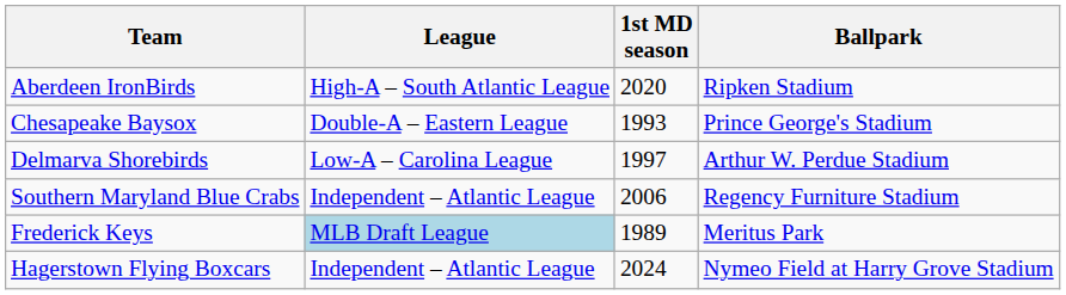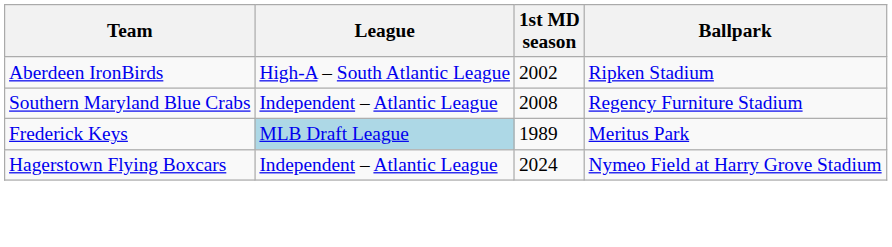 <table class="wikitable sortable">
 <tr>
 <th>Team</th>
 <th>League</th>
 <th>1st MD <br> season</th>
 <th>Ballpark</th>
 </tr>
 <tr>
 <td><a href='#'>Aberdeen IronBirds</a></td>
 <td><a href='#'>High-A</a> – <a href='#'>South Atlantic League</a></td>
-<td>2020</td>
+<td>2002</td>
 <td><a href='#'>Ripken Stadium</a></td>
-</tr>
-<tr>
-<td><a href='#'>Chesapeake Baysox</a></td>
-<td><a href='#'>Double-A</a> – <a href='#'>Eastern League</a></td>
-<td>1993</td>
-<td><a href='#'>Prince George's Stadium</a></td>
-</tr>
-<tr>
-<td><a href='#'>Delmarva Shorebirds</a></td>
-<td><a href='#'>Low-A</a> – <a href='#'>Carolina League</a></td>
-<td>1997</td>
-<td><a href='#'>Arthur W. Perdue Stadium</a></td>
 </tr>
 <tr>
 <td><a href='#'>Southern Maryland Blue Crabs</a></td>
 <td><a href='#'>Independent</a> – <a href='#'>Atlantic League</a></td>
-<td>2006</td>
+<td>2008</td>
 <td><a href='#'>Regency Furniture Stadium</a></td>
 </tr>
 <tr>
 <td><a href='#'>Frederick Keys</a></td>
 <td style="background: lightblue;"><a href='#'>MLB Draft League</a></td>
 <td>1989</td>
 <td><a href='#'>Meritus Park</a></td>
 </tr>
 <tr>
 <td><a href='#'>Hagerstown Flying Boxcars</a></td>
 <td><a href='#'>Independent</a> – <a href='#'>Atlantic League</a></td>
 <td>2024</td>
 <td><a href='#'>Nymeo Field at Harry Grove Stadium</a></td>
 </tr>
 </table>
